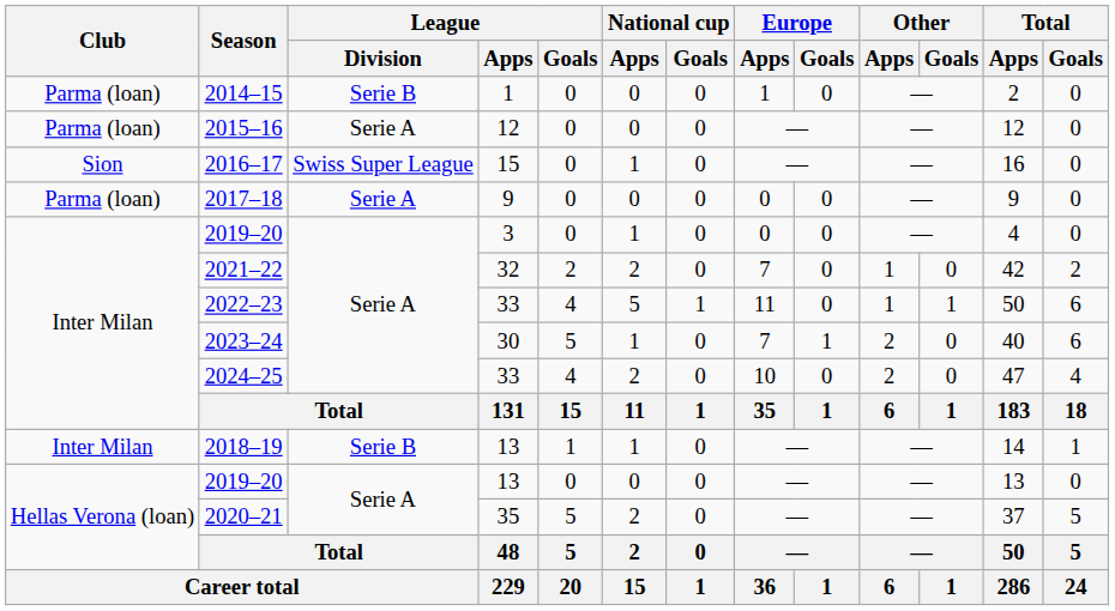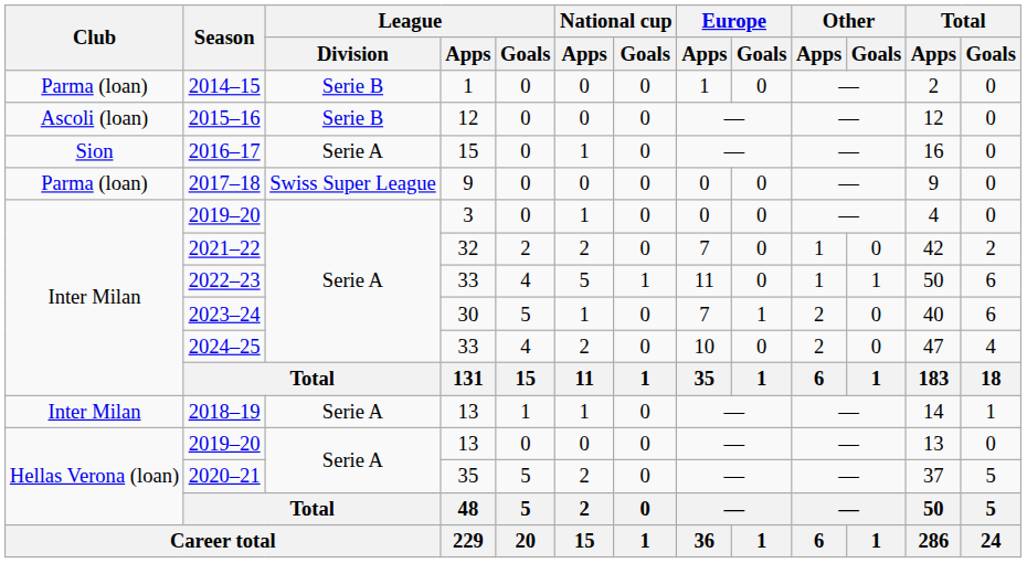 <table class="wikitable" style="text-align: center;">
 <tr>
 <th rowspan="2">Club</th>
 <th rowspan="2">Season</th>
 <th colspan="3">League</th>
 <th colspan="2">National cup</th>
 <th colspan="2"><a href='#'>Europe</a></th>
 <th colspan="2">Other</th>
 <th colspan="2">Total</th>
 </tr>
 <tr>
 <th>Division</th>
 <th>Apps</th>
 <th>Goals</th>
 <th>Apps</th>
 <th>Goals</th>
 <th>Apps</th>
 <th>Goals</th>
 <th>Apps</th>
 <th>Goals</th>
 <th>Apps</th>
 <th>Goals</th>
 </tr>
 <tr>
 <td><a href='#'>Parma</a> (loan)</td>
 <td><a href='#'>2014–15</a></td>
 <td><a href='#'>Serie B</a></td>
 <td>1</td>
 <td>0</td>
 <td>0</td>
 <td>0</td>
 <td>1</td>
 <td>0</td>
 <td colspan="2">—</td>
 <td>2</td>
 <td>0</td>
 </tr>
 <tr>
-<td><a href='#'>Parma</a> (loan)</td>
+<td><a href='#'>Ascoli</a> (loan)</td>
 <td><a href='#'>2015–16</a></td>
-<td>Serie A</td>
+<td><a href='#'>Serie B</a></td>
 <td>12</td>
 <td>0</td>
 <td>0</td>
 <td>0</td>
 <td colspan="2">—</td>
 <td colspan="2">—</td>
 <td>12</td>
 <td>0</td>
 </tr>
 <tr>
 <td><a href='#'>Sion</a></td>
 <td><a href='#'>2016–17</a></td>
-<td><a href='#'>Swiss Super League</a></td>
+<td>Serie A</td>
 <td>15</td>
 <td>0</td>
 <td>1</td>
 <td>0</td>
 <td colspan="2">—</td>
 <td colspan="2">—</td>
 <td>16</td>
 <td>0</td>
 </tr>
 <tr>
 <td><a href='#'>Parma</a> (loan)</td>
 <td><a href='#'>2017–18</a></td>
-<td><a href='#'>Serie A</a></td>
+<td><a href='#'>Swiss Super League</a></td>
 <td>9</td>
 <td>0</td>
 <td>0</td>
 <td>0</td>
 <td>0</td>
 <td>0</td>
 <td colspan="2">—</td>
 <td>9</td>
 <td>0</td>
 </tr>
 <tr>
 <td rowspan="6">Inter Milan</td>
 <td><a href='#'>2019–20</a></td>
 <td rowspan="5">Serie A</td>
 <td>3</td>
 <td>0</td>
 <td>1</td>
 <td>0</td>
 <td>0</td>
 <td>0</td>
 <td colspan="2">—</td>
 <td>4</td>
 <td>0</td>
 </tr>
 <tr>
 <td><a href='#'>2021–22</a></td>
 <td>32</td>
 <td>2</td>
 <td>2</td>
 <td>0</td>
 <td>7</td>
 <td>0</td>
 <td>1</td>
 <td>0</td>
 <td>42</td>
 <td>2</td>
 </tr>
 <tr>
 <td><a href='#'>2022–23</a></td>
 <td>33</td>
 <td>4</td>
 <td>5</td>
 <td>1</td>
 <td>11</td>
 <td>0</td>
 <td>1</td>
 <td>1</td>
 <td>50</td>
 <td>6</td>
 </tr>
 <tr>
 <td><a href='#'>2023–24</a></td>
 <td>30</td>
 <td>5</td>
 <td>1</td>
 <td>0</td>
 <td>7</td>
 <td>1</td>
 <td>2</td>
 <td>0</td>
 <td>40</td>
 <td>6</td>
 </tr>
 <tr>
 <td><a href='#'>2024–25</a></td>
 <td>33</td>
 <td>4</td>
 <td>2</td>
 <td>0</td>
 <td>10</td>
 <td>0</td>
 <td>2</td>
 <td>0</td>
 <td>47</td>
 <td>4</td>
 </tr>
 <tr>
 <th colspan="2">Total</th>
 <th>131</th>
 <th>15</th>
 <th>11</th>
 <th>1</th>
 <th>35</th>
 <th>1</th>
 <th>6</th>
 <th>1</th>
 <th>183</th>
 <th>18</th>
 </tr>
 <tr>
 <td><a href='#'>Inter Milan</a></td>
 <td><a href='#'>2018–19</a></td>
-<td><a href='#'>Serie B</a></td>
+<td>Serie A</td>
 <td>13</td>
 <td>1</td>
 <td>1</td>
 <td>0</td>
 <td colspan="2">—</td>
 <td colspan="2">—</td>
 <td>14</td>
 <td>1</td>
 </tr>
 <tr>
 <td rowspan="3"><a href='#'>Hellas Verona</a> (loan)</td>
 <td><a href='#'>2019–20</a></td>
 <td rowspan="2">Serie A</td>
 <td>13</td>
 <td>0</td>
 <td>0</td>
 <td>0</td>
 <td colspan="2">—</td>
 <td colspan="2">—</td>
 <td>13</td>
 <td>0</td>
 </tr>
 <tr>
 <td><a href='#'>2020–21</a></td>
 <td>35</td>
 <td>5</td>
 <td>2</td>
 <td>0</td>
 <td colspan="2">—</td>
 <td colspan="2">—</td>
 <td>37</td>
 <td>5</td>
 </tr>
 <tr>
 <th colspan="2">Total</th>
 <th>48</th>
 <th>5</th>
 <th>2</th>
 <th>0</th>
 <th colspan="2">—</th>
 <th colspan="2">—</th>
 <th>50</th>
 <th>5</th>
 </tr>
 <tr>
 <th colspan="3">Career total</th>
 <th>229</th>
 <th>20</th>
 <th>15</th>
 <th>1</th>
 <th>36</th>
 <th>1</th>
 <th>6</th>
 <th>1</th>
 <th>286</th>
 <th>24</th>
 </tr>
 </table>
